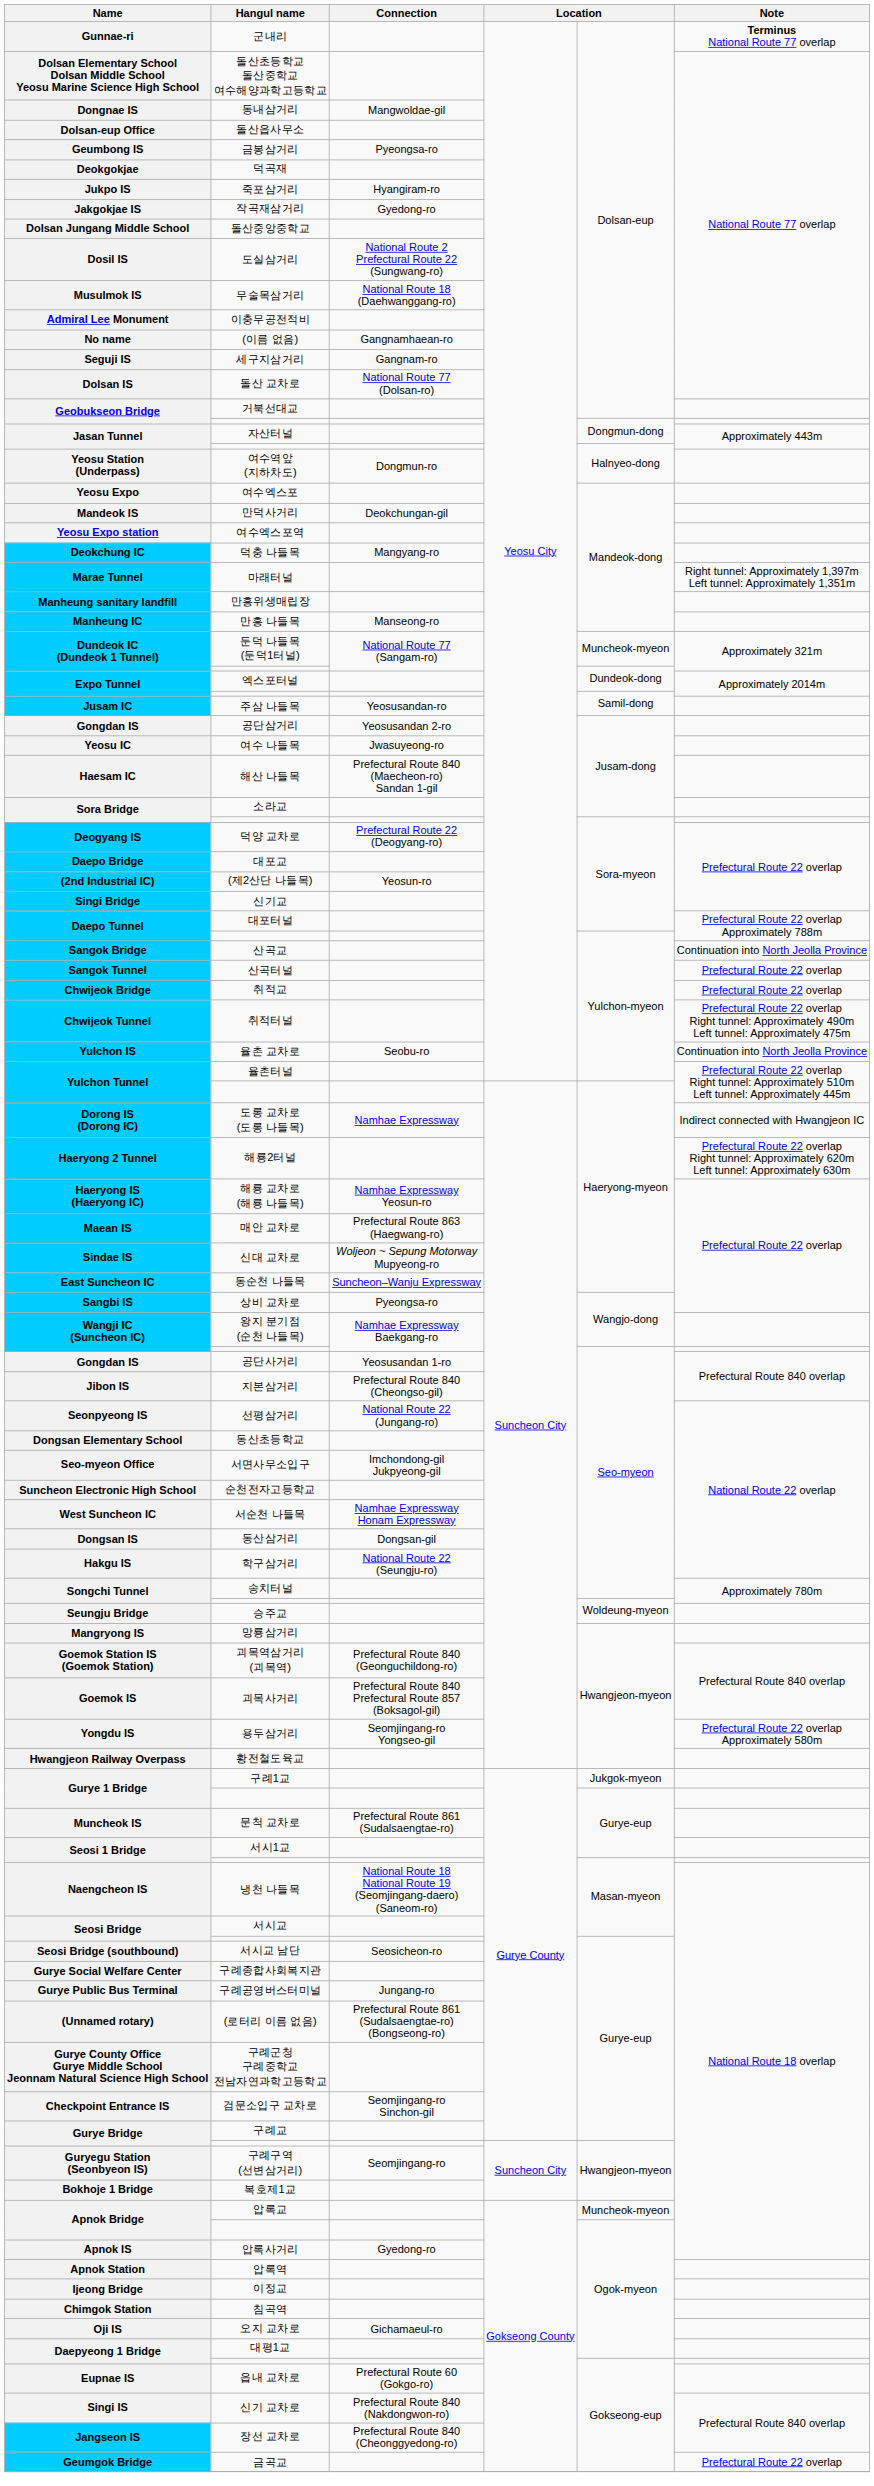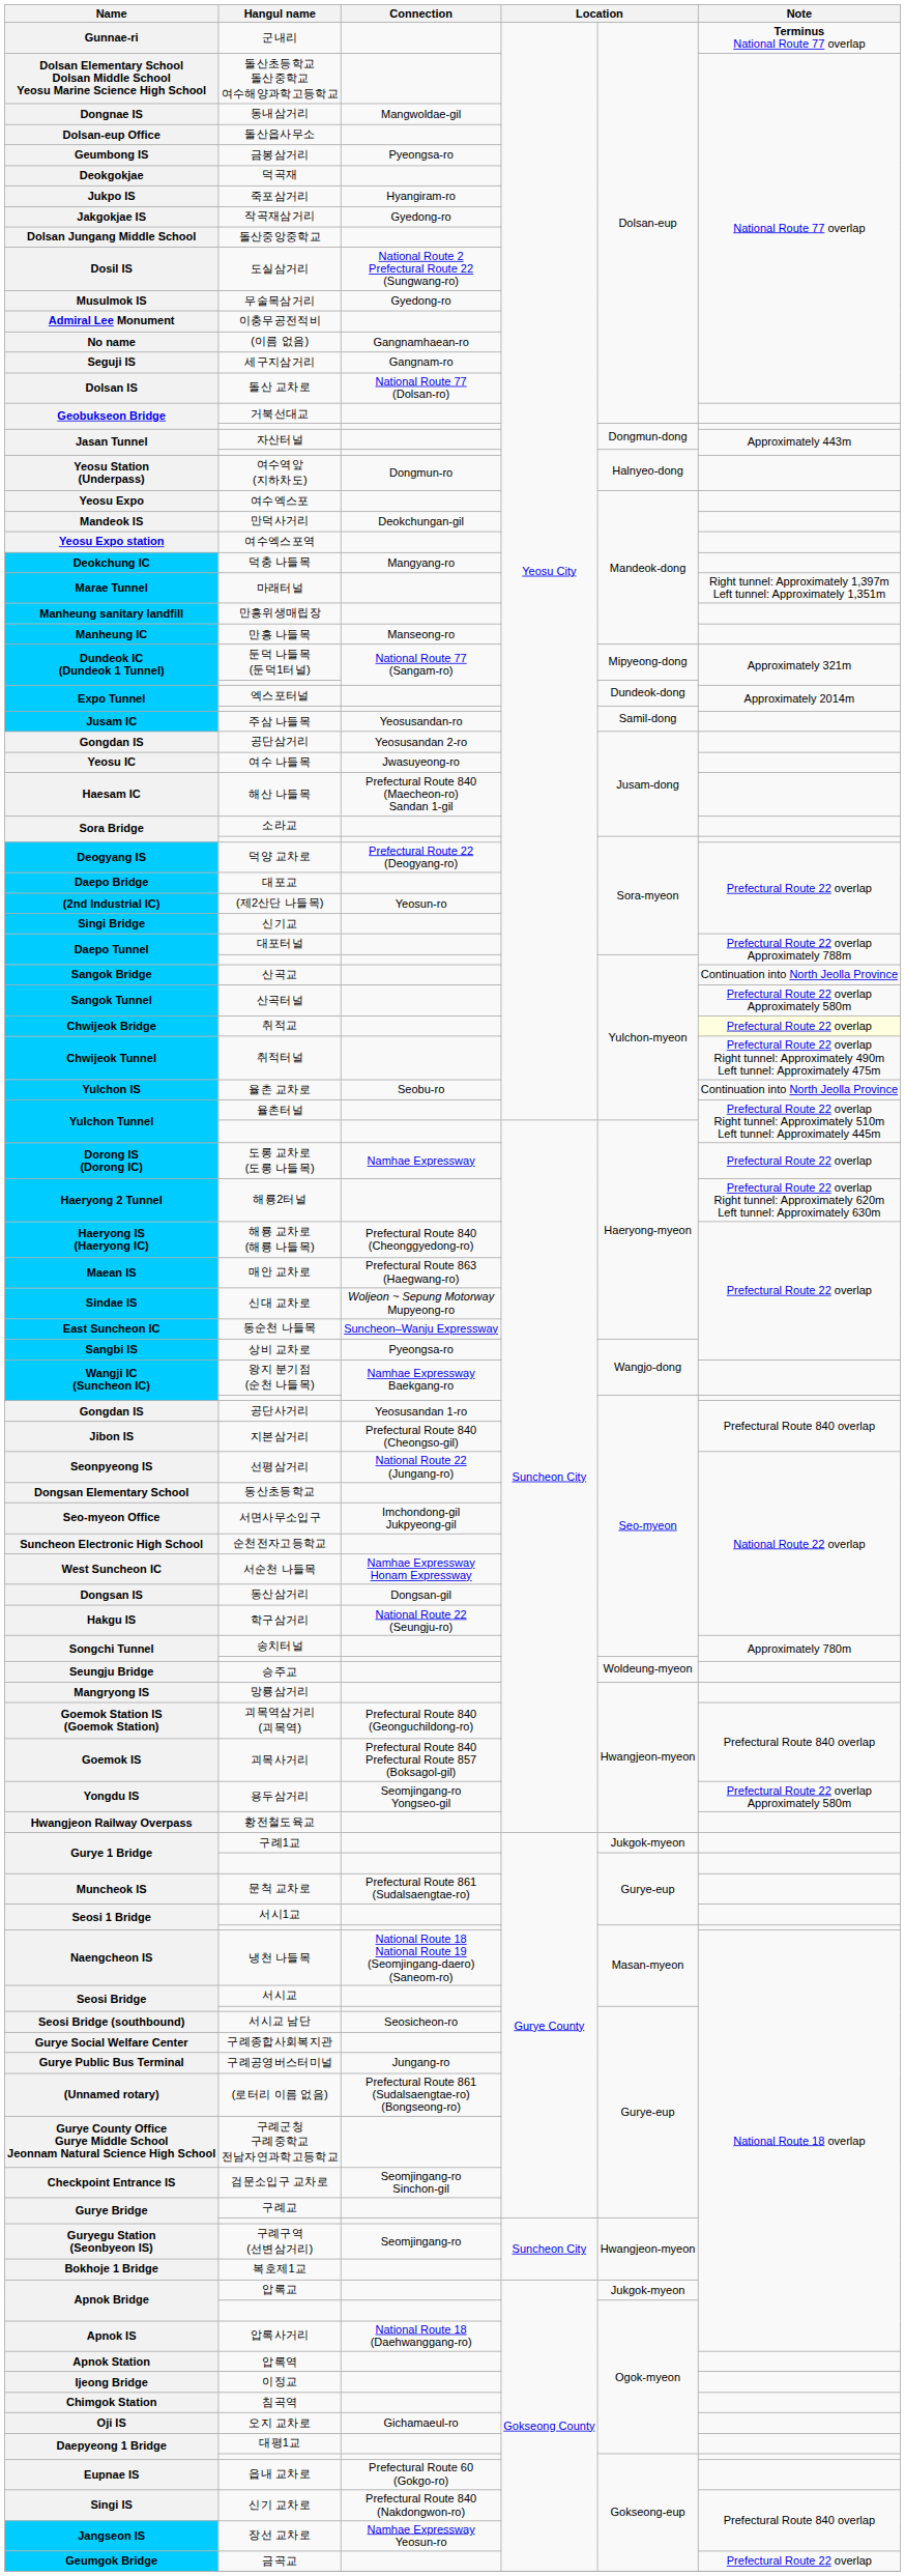 <table class="wikitable" style="font-size: 85%; text-align: center;">
 <tr>
 <th>Name </th>
 <th>Hangul name</th>
 <th>Connection</th>
 <th colspan="2">Location</th>
 <th>Note</th>
 </tr>
 <tr>
 <th>Gunnae-ri</th>
 <td>군내리</td>
 <td></td>
 <td rowspan=49><a href='#'>Yeosu City</a></td>
 <td rowspan=16>Dolsan-eup</td>
 <td><strong>Terminus</strong><br><a href='#'>National Route 77</a> overlap</td>
 </tr>
 <tr>
 <th>Dolsan Elementary School<br>Dolsan Middle School<br>Yeosu Marine Science High School</th>
 <td>돌산초등학교<br>돌산중학교<br>여수해양과학고등학교</td>
 <td></td>
 <td rowspan=14><a href='#'>National Route 77</a> overlap</td>
 </tr>
 <tr>
 <th>Dongnae IS</th>
 <td>동내삼거리</td>
 <td>Mangwoldae-gil</td>
 </tr>
 <tr>
 <th>Dolsan-eup Office</th>
 <td>돌산읍사무소</td>
 <td></td>
 </tr>
 <tr>
 <th>Geumbong IS</th>
 <td>금봉삼거리</td>
 <td>Pyeongsa-ro</td>
 </tr>
 <tr>
 <th>Deokgokjae</th>
 <td>덕곡재</td>
 <td></td>
 </tr>
 <tr>
 <th>Jukpo IS</th>
 <td>죽포삼거리</td>
 <td>Hyangiram-ro</td>
 </tr>
 <tr>
 <th>Jakgokjae IS</th>
 <td>작곡재삼거리</td>
 <td>Gyedong-ro</td>
 </tr>
 <tr>
 <th>Dolsan Jungang Middle School</th>
 <td>돌산중앙중학교</td>
 <td></td>
 </tr>
 <tr>
 <th>Dosil IS</th>
 <td>도실삼거리</td>
 <td><a href='#'>National Route 2</a><br><a href='#'>Prefectural Route 22</a><br>(Sungwang-ro)</td>
 </tr>
 <tr>
 <th>Musulmok IS</th>
 <td>무술목삼거리</td>
-<td><a href='#'>National Route 18</a><br>(Daehwanggang-ro)</td>
+<td>Gyedong-ro</td>
 </tr>
 <tr>
 <th><a href='#'>Admiral Lee</a> Monument</th>
 <td>이충무공전적비</td>
 <td></td>
 </tr>
 <tr>
 <th>No name</th>
 <td>(이름 없음)</td>
 <td>Gangnamhaean-ro</td>
 </tr>
 <tr>
 <th>Seguji IS</th>
 <td>세구지삼거리</td>
 <td>Gangnam-ro</td>
 </tr>
 <tr>
 <th>Dolsan IS</th>
 <td>돌산 교차로</td>
 <td><a href='#'>National Route 77</a><br>(Dolsan-ro)</td>
 </tr>
 <tr>
 <th rowspan=2><a href='#'>Geobukseon Bridge</a></th>
 <td>거북선대교</td>
 <td></td>
 <td></td>
 </tr>
 <tr>
 <td></td>
 <td></td>
 <td rowspan=2>Dongmun-dong</td>
 <td></td>
 </tr>
 <tr>
 <th rowspan=2>Jasan Tunnel</th>
 <td>자산터널</td>
 <td></td>
 <td rowspan=2>Approximately 443m</td>
 </tr>
 <tr>
 <td></td>
 <td></td>
 <td rowspan=2>Halnyeo-dong</td>
 </tr>
 <tr>
 <th>Yeosu Station<br>(Underpass)</th>
 <td>여수역앞<br>(지하차도)</td>
 <td>Dongmun-ro</td>
 <td></td>
 </tr>
 <tr>
 <th>Yeosu Expo</th>
 <td>여수엑스포</td>
 <td></td>
 <td rowspan=7>Mandeok-dong</td>
 <td></td>
 </tr>
 <tr>
 <th>Mandeok IS</th>
 <td>만덕사거리</td>
 <td>Deokchungan-gil</td>
 <td></td>
 </tr>
 <tr>
 <th><a href='#'>Yeosu Expo station</a></th>
 <td>여수엑스포역</td>
 <td></td>
 <td></td>
 </tr>
 <tr>
 <th style="background-color: #00CCFF;">Deokchung IC</th>
 <td>덕충 나들목</td>
 <td>Mangyang-ro</td>
 <td></td>
 </tr>
 <tr>
 <th style="background-color: #00CCFF;">Marae Tunnel</th>
 <td>마래터널</td>
 <td></td>
 <td>Right tunnel: Approximately 1,397m<br>Left tunnel: Approximately 1,351m</td>
 </tr>
 <tr>
 <th style="background-color: #00CCFF;">Manheung sanitary landfill</th>
 <td>만흥위생매립장</td>
 <td></td>
 <td></td>
 </tr>
 <tr>
 <th style="background-color: #00CCFF;">Manheung IC</th>
 <td>만흥 나들목</td>
 <td>Manseong-ro</td>
 <td></td>
 </tr>
 <tr>
 <th style="background-color: #00CCFF;" rowspan=2>Dundeok IC<br>(Dundeok 1 Tunnel)</th>
 <td>둔덕 나들목<br>(둔덕1터널)</td>
 <td rowspan=2><a href='#'>National Route 77</a><br>(Sangam-ro)</td>
-<td>Muncheok-myeon</td>
+<td>Mipyeong-dong</td>
 <td rowspan=2>Approximately 321m</td>
 </tr>
 <tr>
 <td></td>
 <td rowspan=2>Dundeok-dong</td>
 </tr>
 <tr>
 <th style="background-color: #00CCFF;" rowspan=2>Expo Tunnel</th>
 <td>엑스포터널</td>
 <td></td>
 <td rowspan=2>Approximately 2014m</td>
 </tr>
 <tr>
 <td></td>
 <td></td>
 <td rowspan=2>Samil-dong</td>
 </tr>
 <tr>
 <th style="background-color: #00CCFF;">Jusam IC</th>
 <td>주삼 나들목</td>
 <td>Yeosusandan-ro</td>
 <td></td>
 </tr>
 <tr>
 <th>Gongdan IS</th>
 <td>공단삼거리</td>
 <td>Yeosusandan 2-ro</td>
 <td rowspan=4>Jusam-dong</td>
 <td></td>
 </tr>
 <tr>
 <th>Yeosu IC</th>
 <td>여수 나들목</td>
 <td>Jwasuyeong-ro</td>
 <td></td>
 </tr>
 <tr>
 <th>Haesam IC</th>
 <td>해산 나들목</td>
 <td>Prefectural Route 840<br>(Maecheon-ro)<br>Sandan 1-gil</td>
 <td></td>
 </tr>
 <tr>
 <th rowspan=2>Sora Bridge</th>
 <td>소라교</td>
 <td></td>
 <td></td>
 </tr>
 <tr>
 <td></td>
 <td></td>
 <td rowspan=6>Sora-myeon</td>
 <td></td>
 </tr>
 <tr>
 <th style="background-color: #00CCFF;">Deogyang IS</th>
 <td>덕양 교차로</td>
 <td><a href='#'>Prefectural Route 22</a><br>(Deogyang-ro)</td>
 <td rowspan=4><a href='#'>Prefectural Route 22</a> overlap</td>
 </tr>
 <tr>
 <th style="background-color: #00CCFF;">Daepo Bridge</th>
 <td>대포교</td>
 <td></td>
 </tr>
 <tr>
 <th style="background-color: #00CCFF;">(2nd Industrial IC)</th>
 <td>(제2산단 나들목)</td>
 <td>Yeosun-ro</td>
 </tr>
 <tr>
 <th style="background-color: #00CCFF;">Singi Bridge</th>
 <td>신기교</td>
 <td></td>
 </tr>
 <tr>
 <th rowspan=2 style="background-color: #00CCFF;">Daepo Tunnel</th>
 <td>대포터널</td>
 <td></td>
 <td rowspan=2><a href='#'>Prefectural Route 22</a> overlap<br>Approximately 788m</td>
 </tr>
 <tr>
 <td></td>
 <td></td>
 <td rowspan=7>Yulchon-myeon</td>
 </tr>
 <tr>
 <th style="background-color: #00CCFF;">Sangok Bridge</th>
 <td>산곡교</td>
 <td></td>
 <td>Continuation into <a href='#'>North Jeolla Province</a></td>
 </tr>
 <tr>
 <th style="background-color: #00CCFF;">Sangok Tunnel</th>
 <td>산곡터널</td>
 <td></td>
-<td><a href='#'>Prefectural Route 22</a> overlap</td>
+<td><a href='#'>Prefectural Route 22</a> overlap<br>Approximately 580m</td>
 </tr>
 <tr>
 <th style="background-color: #00CCFF;">Chwijeok Bridge</th>
 <td>취적교</td>
 <td></td>
-<td><a href='#'>Prefectural Route 22</a> overlap</td>
+<td style="background: lightyellow;"><a href='#'>Prefectural Route 22</a> overlap</td>
 </tr>
 <tr>
 <th style="background-color: #00CCFF;">Chwijeok Tunnel</th>
 <td>취적터널</td>
 <td></td>
 <td><a href='#'>Prefectural Route 22</a> overlap<br>Right tunnel: Approximately 490m<br>Left tunnel: Approximately 475m</td>
 </tr>
 <tr>
 <th style="background-color: #00CCFF;">Yulchon IS</th>
 <td>율촌 교차로</td>
 <td>Seobu-ro</td>
 <td>Continuation into <a href='#'>North Jeolla Province</a></td>
 </tr>
 <tr>
 <th rowspan=2 style="background-color: #00CCFF;">Yulchon Tunnel</th>
 <td>율촌터널</td>
 <td></td>
 <td rowspan=2><a href='#'>Prefectural Route 22</a> overlap<br>Right tunnel: Approximately 510m<br>Left tunnel: Approximately 445m</td>
 </tr>
 <tr>
 <td></td>
 <td></td>
 <td rowspan=27><a href='#'>Suncheon City</a></td>
 <td rowspan=7>Haeryong-myeon</td>
 </tr>
 <tr>
 <th style="background-color: #00CCFF;">Dorong IS<br>(Dorong IC)</th>
 <td>도롱 교차로<br>(도롱 나들목)</td>
 <td><a href='#'>Namhae Expressway</a></td>
-<td>Indirect connected with Hwangjeon IC</td>
+<td><a href='#'>Prefectural Route 22</a> overlap</td>
 </tr>
 <tr>
 <th style="background-color: #00CCFF;">Haeryong 2 Tunnel</th>
 <td>해룡2터널</td>
 <td></td>
 <td><a href='#'>Prefectural Route 22</a> overlap<br>Right tunnel: Approximately 620m<br>Left tunnel: Approximately 630m</td>
 </tr>
 <tr>
 <th style="background-color: #00CCFF;">Haeryong IS<br>(Haeryong IC)</th>
 <td>해룡 교차로<br>(해룡 나들목)</td>
-<td><a href='#'>Namhae Expressway</a><br>Yeosun-ro</td>
+<td>Prefectural Route 840<br>(Cheonggyedong-ro)</td>
 <td rowspan=5><a href='#'>Prefectural Route 22</a> overlap</td>
 </tr>
 <tr>
 <th style="background-color: #00CCFF;">Maean IS</th>
 <td>매안 교차로</td>
 <td>Prefectural Route 863<br>(Haegwang-ro)</td>
 </tr>
 <tr>
 <th style="background-color: #00CCFF;">Sindae IS</th>
 <td>신대 교차로</td>
 <td><em>Woljeon ~ Sepung Motorway</em><br>Mupyeong-ro</td>
 </tr>
 <tr>
 <th style="background-color: #00CCFF;">East Suncheon IC</th>
 <td>동순천 나들목</td>
 <td><a href='#'>Suncheon–Wanju Expressway</a></td>
 </tr>
 <tr>
 <th style="background-color: #00CCFF;">Sangbi IS</th>
 <td>상비 교차로</td>
 <td>Pyeongsa-ro</td>
 <td rowspan=2>Wangjo-dong</td>
 </tr>
 <tr>
 <th rowspan=2 style="background-color: #00CCFF;">Wangji IC<br>(Suncheon IC)</th>
 <td>왕지 분기점<br>(순천 나들목)</td>
 <td rowspan=2><a href='#'>Namhae Expressway</a><br>Baekgang-ro</td>
 <td></td>
 </tr>
 <tr>
 <td></td>
 <td rowspan=11><a href='#'>Seo-myeon</a></td>
 <td></td>
 </tr>
 <tr>
 <th>Gongdan IS</th>
 <td>공단사거리</td>
 <td>Yeosusandan 1-ro</td>
 <td rowspan=2>Prefectural Route 840 overlap</td>
 </tr>
 <tr>
 <th>Jibon IS</th>
 <td>지본삼거리</td>
 <td>Prefectural Route 840<br>(Cheongso-gil)</td>
 </tr>
 <tr>
 <th>Seonpyeong IS</th>
 <td>선평삼거리</td>
 <td><a href='#'>National Route 22</a><br>(Jungang-ro)</td>
 <td rowspan=7><a href='#'>National Route 22</a> overlap</td>
 </tr>
 <tr>
 <th>Dongsan Elementary School</th>
 <td>동산초등학교</td>
 <td></td>
 </tr>
 <tr>
 <th>Seo-myeon Office</th>
 <td>서면사무소입구</td>
 <td>Imchondong-gil<br>Jukpyeong-gil</td>
 </tr>
 <tr>
 <th>Suncheon Electronic High School</th>
 <td>순천전자고등학교</td>
 <td></td>
 </tr>
 <tr>
 <th>West Suncheon IC</th>
 <td>서순천 나들목</td>
 <td><a href='#'>Namhae Expressway</a><br><a href='#'>Honam Expressway</a></td>
 </tr>
 <tr>
 <th>Dongsan IS</th>
 <td>동산삼거리</td>
 <td>Dongsan-gil</td>
 </tr>
 <tr>
 <th>Hakgu IS</th>
 <td>학구삼거리</td>
 <td><a href='#'>National Route 22</a><br>(Seungju-ro)</td>
 </tr>
 <tr>
 <th rowspan=2>Songchi Tunnel</th>
 <td>송치터널</td>
 <td></td>
 <td rowspan=2>Approximately 780m</td>
 </tr>
 <tr>
 <td></td>
 <td></td>
 <td rowspan=2>Woldeung-myeon</td>
 </tr>
 <tr>
 <th>Seungju Bridge</th>
 <td>승주교</td>
 <td></td>
 <td></td>
 </tr>
 <tr>
 <th>Mangryong IS</th>
 <td>망룡삼거리</td>
 <td></td>
 <td rowspan=5>Hwangjeon-myeon</td>
 <td></td>
 </tr>
 <tr>
 <th>Goemok Station IS<br>(Goemok Station)</th>
 <td>괴목역삼거리<br>(괴목역)</td>
 <td>Prefectural Route 840<br>(Geonguchildong-ro)</td>
 <td rowspan=2>Prefectural Route 840 overlap</td>
 </tr>
 <tr>
 <th>Goemok IS</th>
 <td>괴목사거리</td>
 <td>Prefectural Route 840<br>Prefectural Route 857<br>(Boksagol-gil)</td>
 </tr>
 <tr>
 <th>Yongdu IS</th>
 <td>용두삼거리</td>
 <td>Seomjingang-ro<br>Yongseo-gil</td>
 <td><a href='#'>Prefectural Route 22</a> overlap<br>Approximately 580m</td>
 </tr>
 <tr>
 <th>Hwangjeon Railway Overpass</th>
 <td>황전철도육교</td>
 <td></td>
 <td></td>
 </tr>
 <tr>
 <th rowspan=2>Gurye 1 Bridge</th>
 <td>구례1교</td>
 <td></td>
 <td rowspan=15><a href='#'>Gurye County</a></td>
 <td>Jukgok-myeon</td>
 <td></td>
 </tr>
 <tr>
 <td></td>
 <td>　</td>
 <td rowspan=3>Gurye-eup</td>
 <td></td>
 </tr>
 <tr>
 <th>Muncheok IS</th>
 <td>문척 교차로</td>
 <td>Prefectural Route 861<br>(Sudalsaengtae-ro)</td>
 <td></td>
 </tr>
 <tr>
 <th rowspan=2>Seosi 1 Bridge</th>
 <td>서시1교</td>
 <td></td>
 <td></td>
 </tr>
 <tr>
 <td></td>
 <td></td>
 <td rowspan=3>Masan-myeon</td>
 <td></td>
 </tr>
 <tr>
 <th>Naengcheon IS</th>
 <td>냉천 나들목</td>
 <td><a href='#'>National Route 18</a><br><a href='#'>National Route 19</a><br>(Seomjingang-daero)<br>(Saneom-ro)</td>
 <td rowspan=16><a href='#'>National Route 18</a> overlap</td>
 </tr>
 <tr>
 <th rowspan=2>Seosi Bridge</th>
 <td>서시교</td>
 <td></td>
 </tr>
 <tr>
 <td></td>
 <td></td>
 <td rowspan=8>Gurye-eup</td>
 </tr>
 <tr>
 <th>Seosi Bridge (southbound)</th>
 <td>서시교 남단</td>
 <td>Seosicheon-ro</td>
 </tr>
 <tr>
 <th>Gurye Social Welfare Center</th>
 <td>구례종합사회복지관</td>
 <td></td>
 </tr>
 <tr>
 <th>Gurye Public Bus Terminal</th>
 <td>구례공영버스터미널</td>
 <td>Jungang-ro</td>
 </tr>
 <tr>
 <th>(Unnamed rotary)</th>
 <td>(로터리 이름 없음)</td>
 <td>Prefectural Route 861<br>(Sudalsaengtae-ro)<br>(Bongseong-ro)</td>
 </tr>
 <tr>
 <th>Gurye County Office<br>Gurye Middle School<br>Jeonnam Natural Science High School</th>
 <td>구례군청<br>구례중학교<br>전남자연과학고등학교</td>
 <td></td>
 </tr>
 <tr>
 <th>Checkpoint Entrance IS</th>
 <td>검문소입구 교차로</td>
 <td>Seomjingang-ro<br>Sinchon-gil</td>
 </tr>
 <tr>
 <th rowspan=2>Gurye Bridge</th>
 <td>구례교</td>
 <td></td>
 </tr>
 <tr>
 <td></td>
 <td></td>
 <td rowspan=3><a href='#'>Suncheon City</a></td>
 <td rowspan=3>Hwangjeon-myeon</td>
 </tr>
 <tr>
 <th>Guryegu Station<br>(Seonbyeon IS)</th>
 <td>구례구역<br>(선변삼거리)</td>
 <td>Seomjingang-ro</td>
 </tr>
 <tr>
 <th>Bokhoje 1 Bridge</th>
 <td>복호제1교</td>
 <td></td>
 </tr>
 <tr>
 <th rowspan=2>Apnok Bridge</th>
 <td>압록교</td>
 <td></td>
 <td rowspan=13><a href='#'>Gokseong County</a></td>
-<td>Muncheok-myeon</td>
+<td>Jukgok-myeon</td>
 </tr>
 <tr>
 <td>　</td>
 <td></td>
 <td rowspan=7>Ogok-myeon</td>
 </tr>
 <tr>
 <th>Apnok IS</th>
 <td>압록사거리</td>
-<td>Gyedong-ro</td>
+<td><a href='#'>National Route 18</a><br>(Daehwanggang-ro)</td>
 </tr>
 <tr>
 <th>Apnok Station</th>
 <td>압록역</td>
 <td></td>
 <td></td>
 </tr>
 <tr>
 <th>Ijeong Bridge</th>
 <td>이정교</td>
 <td></td>
 <td></td>
 </tr>
 <tr>
 <th>Chimgok Station</th>
 <td>침곡역</td>
 <td></td>
 <td></td>
 </tr>
 <tr>
 <th>Oji IS</th>
 <td>오지 교차로</td>
 <td>Gichamaeul-ro</td>
 <td></td>
 </tr>
 <tr>
 <th rowspan=2>Daepyeong 1 Bridge</th>
 <td>대평1교</td>
 <td></td>
 <td></td>
 </tr>
 <tr>
 <td></td>
 <td></td>
 <td rowspan=5>Gokseong-eup</td>
 <td></td>
 </tr>
 <tr>
 <th>Eupnae IS</th>
 <td>읍내 교차로</td>
 <td>Prefectural Route 60<br>(Gokgo-ro)</td>
 <td></td>
 </tr>
 <tr>
 <th>Singi IS</th>
 <td>신기 교차로</td>
 <td>Prefectural Route 840<br>(Nakdongwon-ro)</td>
 <td rowspan=2>Prefectural Route 840 overlap</td>
 </tr>
 <tr>
 <th style="background-color: #00CCFF;">Jangseon IS</th>
 <td>장선 교차로</td>
-<td>Prefectural Route 840<br>(Cheonggyedong-ro)</td>
+<td><a href='#'>Namhae Expressway</a><br>Yeosun-ro</td>
 </tr>
 <tr>
 <th style="background-color: #00CCFF;">Geumgok Bridge</th>
 <td>금곡교</td>
 <td></td>
 <td><a href='#'>Prefectural Route 22</a> overlap</td>
 </tr>
 <tr>
 </tr>
 </table>
